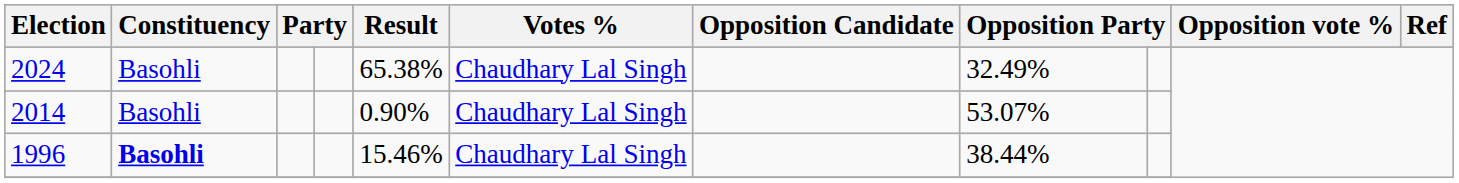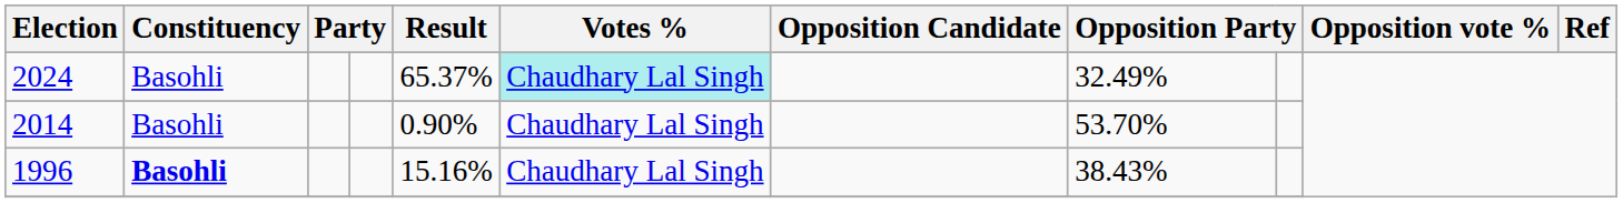 <table class="wikitable sortable">
 <tr>
 <th>Election</th>
 <th>Constituency</th>
 <th colspan="2">Party</th>
 <th>Result</th>
 <th>Votes %</th>
 <th>Opposition Candidate</th>
 <th colspan="2">Opposition Party</th>
 <th>Opposition vote %</th>
 <th>Ref</th>
 </tr>
 <tr>
 <td><a href='#'>2024</a></td>
 <td><a href='#'>Basohli</a></td>
 <td></td>
 <td></td>
-<td>65.38%</td>
-<td><a href='#'>Chaudhary Lal Singh</a></td>
+<td>65.37%</td>
+<td style="background: paleturquoise;"><a href='#'>Chaudhary Lal Singh</a></td>
 <td></td>
 <td>32.49%</td>
 <td></td>
 </tr>
 <tr>
 <td><a href='#'>2014</a></td>
 <td><a href='#'>Basohli</a></td>
 <td></td>
 <td></td>
 <td>0.90%</td>
 <td><a href='#'>Chaudhary Lal Singh</a></td>
 <td></td>
-<td>53.07%</td>
+<td>53.70%</td>
 <td></td>
 </tr>
 <tr>
 <td><a href='#'>1996</a></td>
 <td><strong><a href='#'>Basohli</a></strong></td>
 <td></td>
 <td></td>
-<td>15.46%</td>
+<td>15.16%</td>
 <td><a href='#'>Chaudhary Lal Singh</a></td>
 <td></td>
-<td>38.44%</td>
+<td>38.43%</td>
 <td></td>
 </tr>
 <tr>
 </tr>
 </table>
